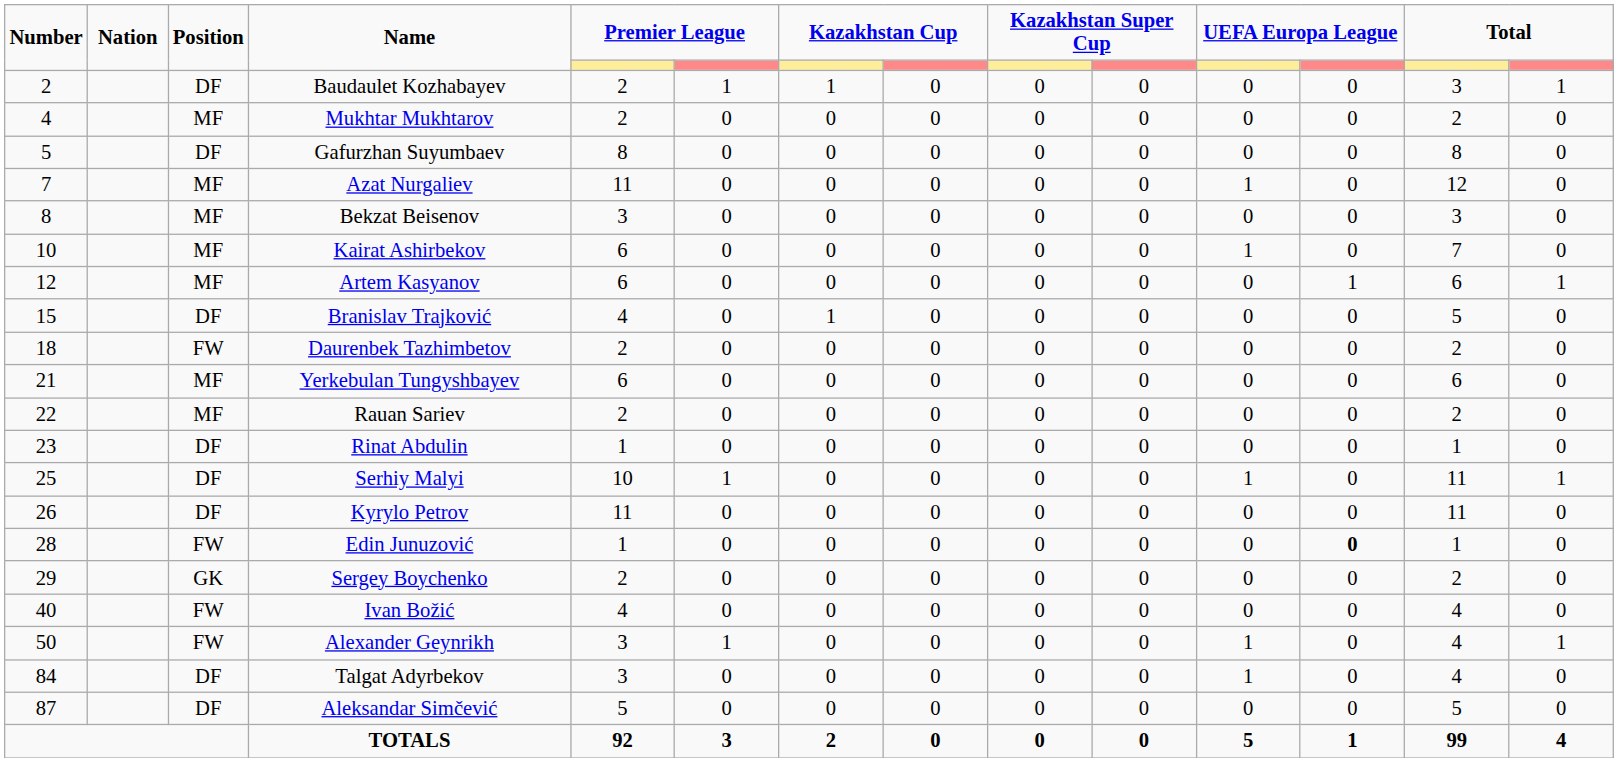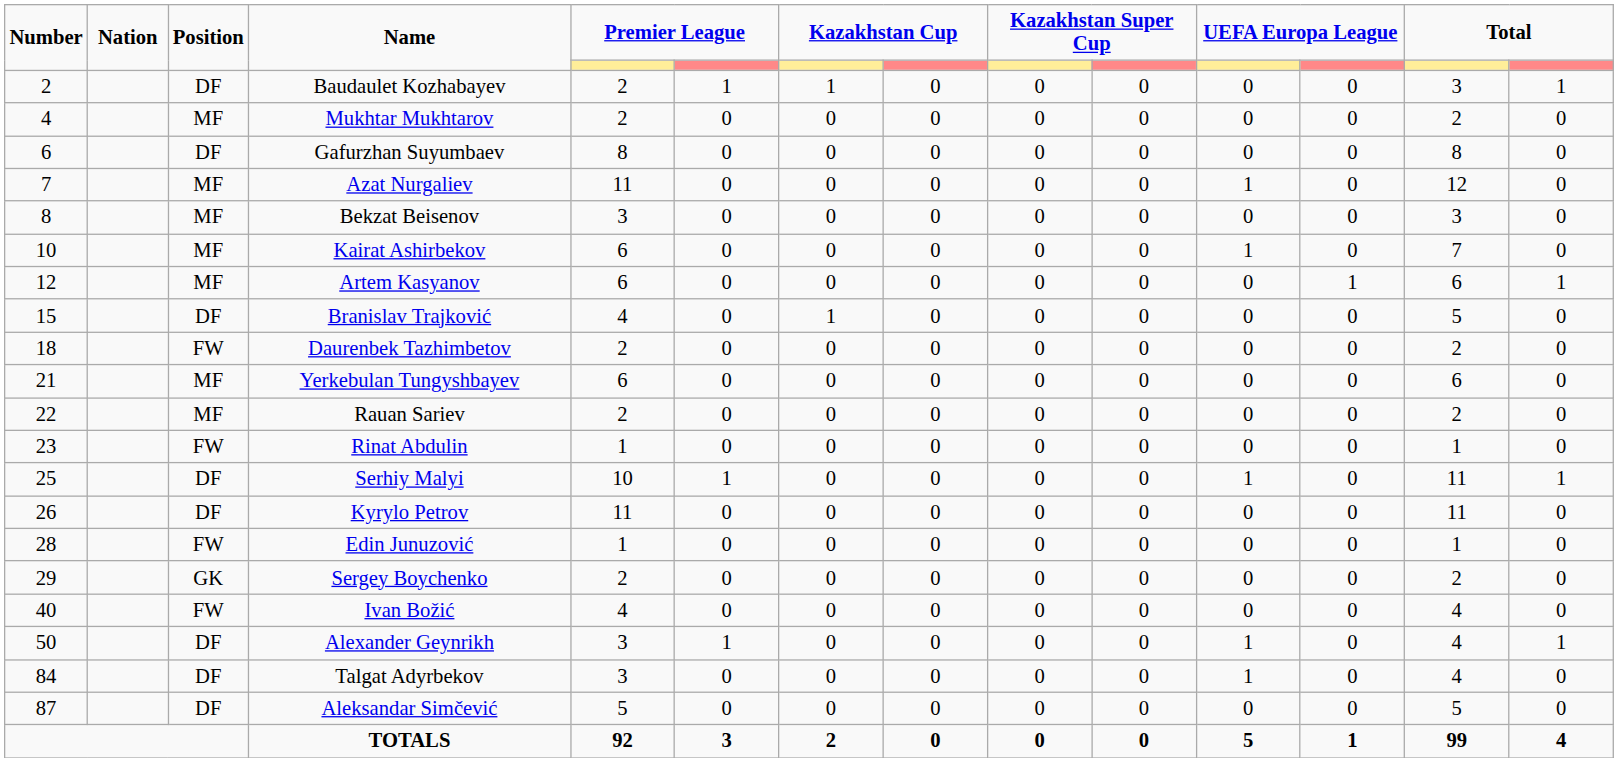 <table class="wikitable" style="text-align:center;">
 <tr>
 <td rowspan="2"  style="width:5%; text-align:center;"><strong>Number</strong></td>
 <td rowspan="2"  style="width:5%; text-align:center;"><strong>Nation</strong></td>
 <td rowspan="2"  style="width:5%; text-align:center;"><strong>Position</strong></td>
 <td rowspan="2"  style="width:20%; text-align:center;"><strong>Name</strong></td>
 <td colspan="2" style="text-align:center;"><strong><a href='#'>Premier League</a></strong></td>
 <td colspan="2" style="text-align:center;"><strong><a href='#'>Kazakhstan Cup</a></strong></td>
 <td colspan="2" style="text-align:center;"><strong><a href='#'>Kazakhstan Super Cup</a></strong></td>
 <td colspan="2" style="text-align:center;"><strong><a href='#'>UEFA Europa League</a></strong></td>
 <td colspan="2" style="text-align:center;"><strong>Total</strong></td>
 </tr>
 <tr>
 <th style="width:60px; background:#fe9;"></th>
 <th style="width:60px; background:#ff8888;"></th>
 <th style="width:60px; background:#fe9;"></th>
 <th style="width:60px; background:#ff8888;"></th>
 <th style="width:60px; background:#fe9;"></th>
 <th style="width:60px; background:#ff8888;"></th>
 <th style="width:60px; background:#fe9;"></th>
 <th style="width:60px; background:#ff8888;"></th>
 <th style="width:60px; background:#fe9;"></th>
 <th style="width:60px; background:#ff8888;"></th>
 </tr>
 <tr>
 <td>2</td>
 <td></td>
 <td>DF</td>
 <td>Baudaulet Kozhabayev</td>
 <td>2</td>
 <td>1</td>
 <td>1</td>
 <td>0</td>
 <td>0</td>
 <td>0</td>
 <td>0</td>
 <td>0</td>
 <td>3</td>
 <td>1</td>
 </tr>
 <tr>
 <td>4</td>
 <td></td>
 <td>MF</td>
 <td><a href='#'>Mukhtar Mukhtarov</a></td>
 <td>2</td>
 <td>0</td>
 <td>0</td>
 <td>0</td>
 <td>0</td>
 <td>0</td>
 <td>0</td>
 <td>0</td>
 <td>2</td>
 <td>0</td>
 </tr>
 <tr>
-<td>5</td>
+<td>6</td>
 <td></td>
 <td>DF</td>
 <td>Gafurzhan Suyumbaev</td>
 <td>8</td>
 <td>0</td>
 <td>0</td>
 <td>0</td>
 <td>0</td>
 <td>0</td>
 <td>0</td>
 <td>0</td>
 <td>8</td>
 <td>0</td>
 </tr>
 <tr>
 <td>7</td>
 <td></td>
 <td>MF</td>
 <td><a href='#'>Azat Nurgaliev</a></td>
 <td>11</td>
 <td>0</td>
 <td>0</td>
 <td>0</td>
 <td>0</td>
 <td>0</td>
 <td>1</td>
 <td>0</td>
 <td>12</td>
 <td>0</td>
 </tr>
 <tr>
 <td>8</td>
 <td></td>
 <td>MF</td>
 <td>Bekzat Beisenov</td>
 <td>3</td>
 <td>0</td>
 <td>0</td>
 <td>0</td>
 <td>0</td>
 <td>0</td>
 <td>0</td>
 <td>0</td>
 <td>3</td>
 <td>0</td>
 </tr>
 <tr>
 <td>10</td>
 <td></td>
 <td>MF</td>
 <td><a href='#'>Kairat Ashirbekov</a></td>
 <td>6</td>
 <td>0</td>
 <td>0</td>
 <td>0</td>
 <td>0</td>
 <td>0</td>
 <td>1</td>
 <td>0</td>
 <td>7</td>
 <td>0</td>
 </tr>
 <tr>
 <td>12</td>
 <td></td>
 <td>MF</td>
 <td><a href='#'>Artem Kasyanov</a></td>
 <td>6</td>
 <td>0</td>
 <td>0</td>
 <td>0</td>
 <td>0</td>
 <td>0</td>
 <td>0</td>
 <td>1</td>
 <td>6</td>
 <td>1</td>
 </tr>
 <tr>
 <td>15</td>
 <td></td>
 <td>DF</td>
 <td><a href='#'>Branislav Trajković</a></td>
 <td>4</td>
 <td>0</td>
 <td>1</td>
 <td>0</td>
 <td>0</td>
 <td>0</td>
 <td>0</td>
 <td>0</td>
 <td>5</td>
 <td>0</td>
 </tr>
 <tr>
 <td>18</td>
 <td></td>
 <td>FW</td>
 <td><a href='#'>Daurenbek Tazhimbetov</a></td>
 <td>2</td>
 <td>0</td>
 <td>0</td>
 <td>0</td>
 <td>0</td>
 <td>0</td>
 <td>0</td>
 <td>0</td>
 <td>2</td>
 <td>0</td>
 </tr>
 <tr>
 <td>21</td>
 <td></td>
 <td>MF</td>
 <td><a href='#'>Yerkebulan Tungyshbayev</a></td>
 <td>6</td>
 <td>0</td>
 <td>0</td>
 <td>0</td>
 <td>0</td>
 <td>0</td>
 <td>0</td>
 <td>0</td>
 <td>6</td>
 <td>0</td>
 </tr>
 <tr>
 <td>22</td>
 <td></td>
 <td>MF</td>
 <td>Rauan Sariev</td>
 <td>2</td>
 <td>0</td>
 <td>0</td>
 <td>0</td>
 <td>0</td>
 <td>0</td>
 <td>0</td>
 <td>0</td>
 <td>2</td>
 <td>0</td>
 </tr>
 <tr>
 <td>23</td>
 <td></td>
-<td>DF</td>
+<td>FW</td>
 <td><a href='#'>Rinat Abdulin</a></td>
 <td>1</td>
 <td>0</td>
 <td>0</td>
 <td>0</td>
 <td>0</td>
 <td>0</td>
 <td>0</td>
 <td>0</td>
 <td>1</td>
 <td>0</td>
 </tr>
 <tr>
 <td>25</td>
 <td></td>
 <td>DF</td>
 <td><a href='#'>Serhiy Malyi</a></td>
 <td>10</td>
 <td>1</td>
 <td>0</td>
 <td>0</td>
 <td>0</td>
 <td>0</td>
 <td>1</td>
 <td>0</td>
 <td>11</td>
 <td>1</td>
 </tr>
 <tr>
 <td>26</td>
 <td></td>
 <td>DF</td>
 <td><a href='#'>Kyrylo Petrov</a></td>
 <td>11</td>
 <td>0</td>
 <td>0</td>
 <td>0</td>
 <td>0</td>
 <td>0</td>
 <td>0</td>
 <td>0</td>
 <td>11</td>
 <td>0</td>
 </tr>
 <tr>
 <td>28</td>
 <td></td>
 <td>FW</td>
 <td><a href='#'>Edin Junuzović</a></td>
 <td>1</td>
 <td>0</td>
 <td>0</td>
 <td>0</td>
 <td>0</td>
 <td>0</td>
 <td>0</td>
-<td><strong>0</strong></td>
+<td>0</td>
 <td>1</td>
 <td>0</td>
 </tr>
 <tr>
 <td>29</td>
 <td></td>
 <td>GK</td>
 <td><a href='#'>Sergey Boychenko</a></td>
 <td>2</td>
 <td>0</td>
 <td>0</td>
 <td>0</td>
 <td>0</td>
 <td>0</td>
 <td>0</td>
 <td>0</td>
 <td>2</td>
 <td>0</td>
 </tr>
 <tr>
 <td>40</td>
 <td></td>
 <td>FW</td>
 <td><a href='#'>Ivan Božić</a></td>
 <td>4</td>
 <td>0</td>
 <td>0</td>
 <td>0</td>
 <td>0</td>
 <td>0</td>
 <td>0</td>
 <td>0</td>
 <td>4</td>
 <td>0</td>
 </tr>
 <tr>
 <td>50</td>
 <td></td>
-<td>FW</td>
+<td>DF</td>
 <td><a href='#'>Alexander Geynrikh</a></td>
 <td>3</td>
 <td>1</td>
 <td>0</td>
 <td>0</td>
 <td>0</td>
 <td>0</td>
 <td>1</td>
 <td>0</td>
 <td>4</td>
 <td>1</td>
 </tr>
 <tr>
 <td>84</td>
 <td></td>
 <td>DF</td>
 <td>Talgat Adyrbekov</td>
 <td>3</td>
 <td>0</td>
 <td>0</td>
 <td>0</td>
 <td>0</td>
 <td>0</td>
 <td>1</td>
 <td>0</td>
 <td>4</td>
 <td>0</td>
 </tr>
 <tr>
 <td>87</td>
 <td></td>
 <td>DF</td>
 <td><a href='#'>Aleksandar Simčević</a></td>
 <td>5</td>
 <td>0</td>
 <td>0</td>
 <td>0</td>
 <td>0</td>
 <td>0</td>
 <td>0</td>
 <td>0</td>
 <td>5</td>
 <td>0</td>
 </tr>
 <tr>
 <td colspan="3"></td>
 <td><strong>TOTALS</strong></td>
 <td><strong>92</strong></td>
 <td><strong>3</strong></td>
 <td><strong>2</strong></td>
 <td><strong>0</strong></td>
 <td><strong>0</strong></td>
 <td><strong>0</strong></td>
 <td><strong>5</strong></td>
 <td><strong>1</strong></td>
 <td><strong>99</strong></td>
 <td><strong>4</strong></td>
 </tr>
 </table>
